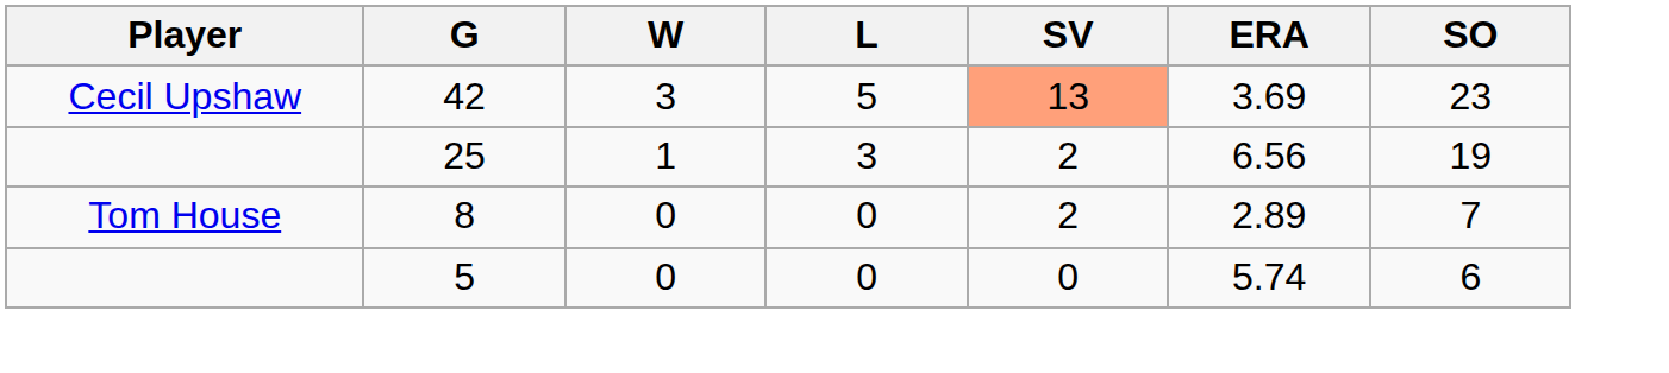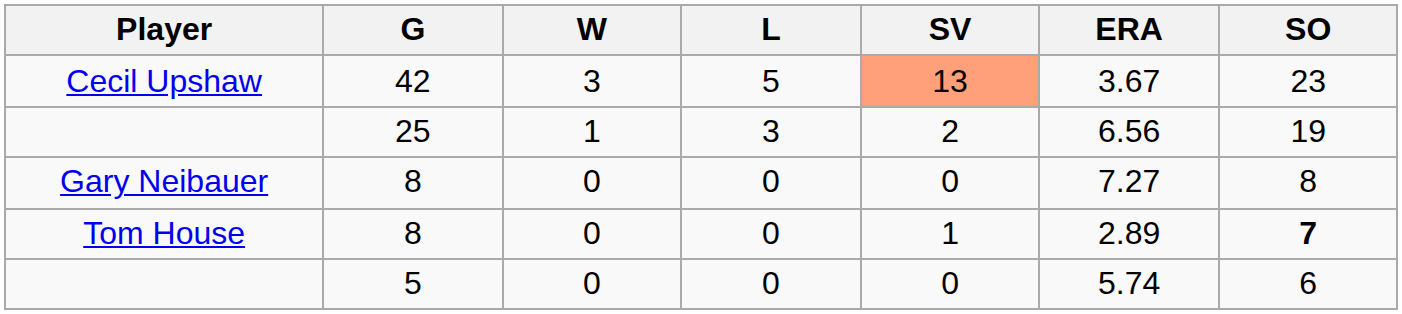 <table class="wikitable sortable">
 <tr>
 <th bgcolor="#DDDDFF" width="16%">Player</th>
 <th bgcolor="#DDDDFF" width="9%">G</th>
 <th bgcolor="#DDDDFF" width="9%">W</th>
 <th bgcolor="#DDDDFF" width="9%">L</th>
 <th bgcolor="#DDDDFF" width="9%">SV</th>
 <th bgcolor="#DDDDFF" width="9%">ERA</th>
 <th bgcolor="#DDDDFF" width="9%">SO</th>
 </tr>
 <tr align="center">
 <td><a href='#'>Cecil Upshaw</a></td>
 <td>42</td>
 <td>3</td>
 <td>5</td>
 <td style="background: lightsalmon;">13</td>
-<td>3.69</td>
+<td>3.67</td>
 <td>23</td>
 </tr>
 <tr align=center>
 <td></td>
 <td>25</td>
 <td>1</td>
 <td>3</td>
 <td>2</td>
 <td>6.56</td>
 <td>19</td>
 </tr>
+<tr align="center">
+<td><a href='#'>Gary Neibauer</a></td>
+<td>8</td>
+<td>0</td>
+<td>0</td>
+<td>0</td>
+<td>7.27</td>
+<td>8</td>
+</tr>
 <tr align=center>
 <td><a href='#'>Tom House</a></td>
 <td>8</td>
 <td>0</td>
 <td>0</td>
-<td>2</td>
+<td>1</td>
 <td>2.89</td>
-<td>7</td>
+<td><strong>7</strong></td>
 </tr>
 <tr align=center>
 <td></td>
 <td>5</td>
 <td>0</td>
 <td>0</td>
 <td>0</td>
 <td>5.74</td>
 <td>6</td>
 </tr>
 </table>
